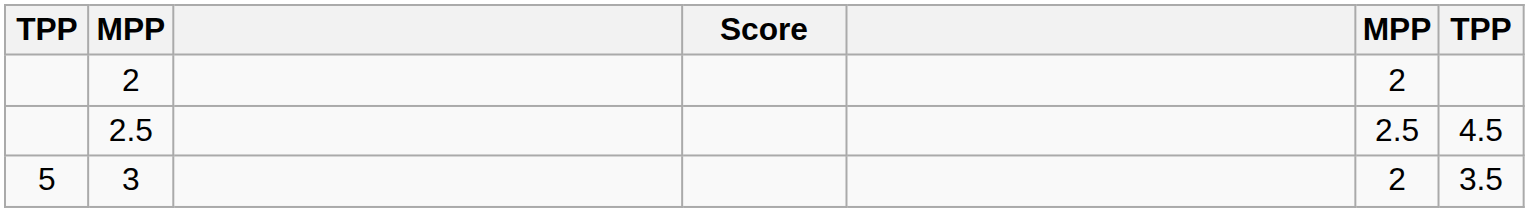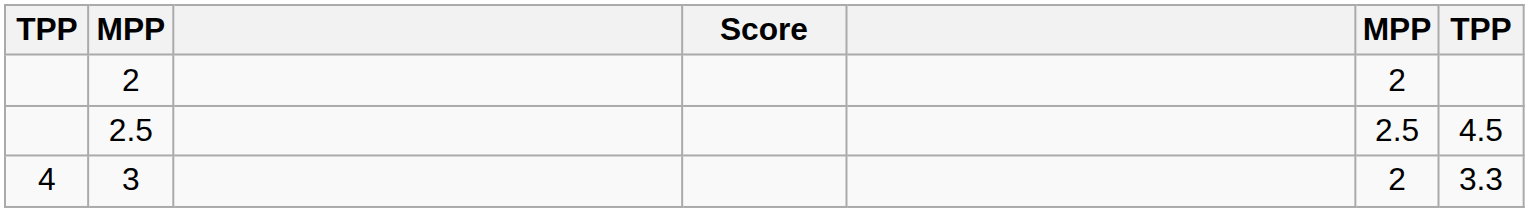 <table class="wikitable" style="text-align: center;" |>
 <tr>
 <th width="35">TPP</th>
 <th width="35">MPP</th>
 <th width="250"></th>
 <th width="75">Score</th>
 <th width="250"></th>
 <th width="35">MPP</th>
 <th width="35">TPP</th>
 </tr>
 <tr>
 <td></td>
 <td>2</td>
 <td style="text-align:left;"></td>
 <td></td>
 <td style="text-align:left;"></td>
 <td>2</td>
 <td></td>
 </tr>
 <tr>
 <td></td>
 <td>2.5</td>
 <td style="text-align:left;"></td>
 <td></td>
 <td style="text-align:left;"></td>
 <td>2.5</td>
 <td>4.5</td>
 </tr>
 <tr>
-<td>5</td>
+<td>4</td>
 <td>3</td>
 <td style="text-align:left;"></td>
 <td></td>
 <td style="text-align:left;"><strong></strong></td>
 <td>2</td>
-<td>3.5</td>
+<td>3.3</td>
 </tr>
 </table>
